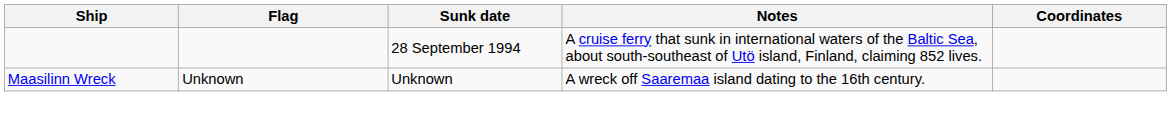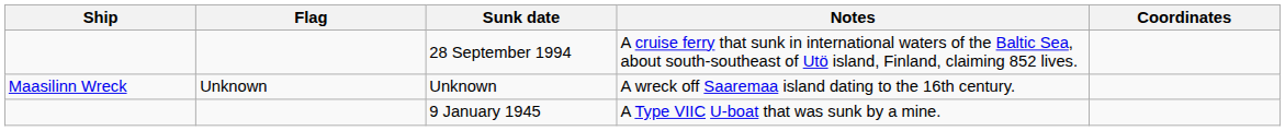 <table class=wikitable | style = "width:100%">
 <tr>
 <th style="width:15%">Ship</th>
 <th style="width:18%">Flag</th>
 <th style="width:15%">Sunk date</th>
 <th style="width:37%">Notes</th>
 <th style="width:15%">Coordinates</th>
 </tr>
 <tr>
 <td></td>
 <td></td>
 <td>28 September 1994</td>
 <td>A <a href='#'>cruise ferry</a> that sunk in international waters of the <a href='#'>Baltic Sea</a>, about  south-southeast of <a href='#'>Utö</a> island, Finland, claiming 852 lives.</td>
 <td></td>
 </tr>
 <tr>
 <td><a href='#'>Maasilinn Wreck</a></td>
 <td>Unknown</td>
 <td>Unknown</td>
 <td>A wreck off <a href='#'>Saaremaa</a> island dating to the 16th century.</td>
 <td></td>
 </tr>
+<tr>
+<td></td>
+<td></td>
+<td>9 January 1945</td>
+<td>A <a href='#'>Type VIIC</a> <a href='#'>U-boat</a> that was sunk by a mine.</td>
+<td></td>
+</tr>
 </table>
